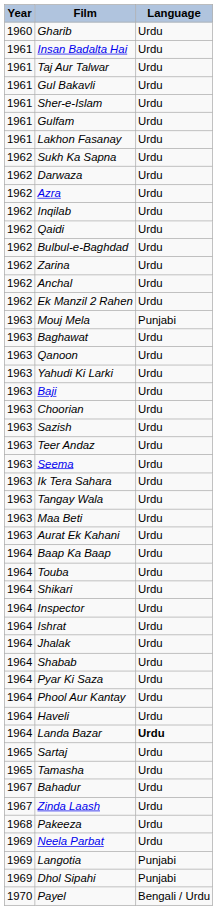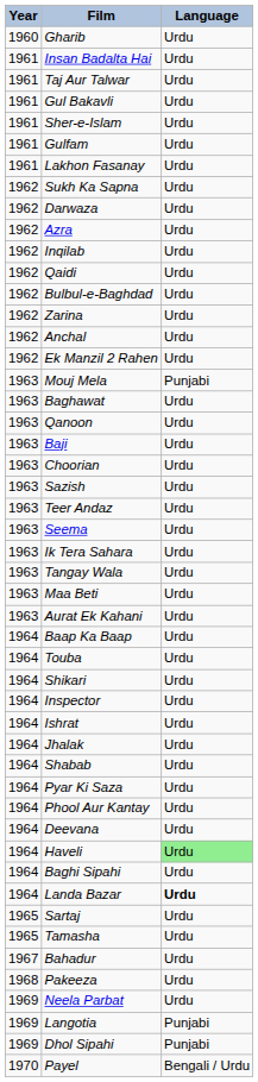 <table class="wikitable sortable plainrowheaders">
 <tr>
 <th style="background:#B0C4DE;">Year</th>
 <th style="background:#B0C4DE;">Film</th>
 <th style="background:#B0C4DE;">Language</th>
 </tr>
 <tr>
 <td>1960</td>
 <td><em>Gharib</em></td>
 <td>Urdu</td>
 </tr>
 <tr>
 <td>1961</td>
 <td><em><a href='#'>Insan Badalta Hai</a></em></td>
 <td>Urdu</td>
 </tr>
 <tr>
 <td>1961</td>
 <td><em>Taj Aur Talwar</em></td>
 <td>Urdu</td>
 </tr>
 <tr>
 <td>1961</td>
 <td><em>Gul Bakavli</em></td>
 <td>Urdu</td>
 </tr>
 <tr>
 <td>1961</td>
 <td><em>Sher-e-Islam</em></td>
 <td>Urdu</td>
 </tr>
 <tr>
 <td>1961</td>
 <td><em>Gulfam</em></td>
 <td>Urdu</td>
 </tr>
 <tr>
 <td>1961</td>
 <td><em>Lakhon Fasanay</em></td>
 <td>Urdu</td>
 </tr>
 <tr>
 <td>1962</td>
 <td><em>Sukh Ka Sapna</em></td>
 <td>Urdu</td>
 </tr>
 <tr>
 <td>1962</td>
 <td><em>Darwaza</em></td>
 <td>Urdu</td>
 </tr>
 <tr>
 <td>1962</td>
 <td><em><a href='#'>Azra</a></em></td>
 <td>Urdu</td>
 </tr>
 <tr>
 <td>1962</td>
 <td><em>Inqilab</em></td>
 <td>Urdu</td>
 </tr>
 <tr>
 <td>1962</td>
 <td><em>Qaidi</em></td>
 <td>Urdu</td>
 </tr>
 <tr>
 <td>1962</td>
 <td><em>Bulbul-e-Baghdad</em></td>
 <td>Urdu</td>
 </tr>
 <tr>
 <td>1962</td>
 <td><em>Zarina</em></td>
 <td>Urdu</td>
 </tr>
 <tr>
 <td>1962</td>
 <td><em>Anchal</em></td>
 <td>Urdu</td>
 </tr>
 <tr>
 <td>1962</td>
 <td><em>Ek Manzil 2 Rahen</em></td>
 <td>Urdu</td>
 </tr>
 <tr>
 <td>1963</td>
 <td><em>Mouj Mela</em></td>
 <td>Punjabi</td>
 </tr>
 <tr>
 <td>1963</td>
 <td><em>Baghawat</em></td>
 <td>Urdu</td>
 </tr>
 <tr>
 <td>1963</td>
 <td><em>Qanoon</em></td>
 <td>Urdu</td>
 </tr>
 <tr>
 <td>1963</td>
-<td><em>Yahudi Ki Larki</em></td>
-<td>Urdu</td>
-</tr>
-<tr>
-<td>1963</td>
 <td><em><a href='#'>Baji</a></em></td>
 <td>Urdu</td>
 </tr>
 <tr>
 <td>1963</td>
 <td><em>Choorian</em></td>
 <td>Urdu</td>
 </tr>
 <tr>
 <td>1963</td>
 <td><em>Sazish</em></td>
 <td>Urdu</td>
 </tr>
 <tr>
 <td>1963</td>
 <td><em>Teer Andaz</em></td>
 <td>Urdu</td>
 </tr>
 <tr>
 <td>1963</td>
 <td><em><a href='#'>Seema</a></em></td>
 <td>Urdu</td>
 </tr>
 <tr>
 <td>1963</td>
 <td><em>Ik Tera Sahara</em></td>
 <td>Urdu</td>
 </tr>
 <tr>
 <td>1963</td>
 <td><em>Tangay Wala</em></td>
 <td>Urdu</td>
 </tr>
 <tr>
 <td>1963</td>
 <td><em>Maa Beti</em></td>
 <td>Urdu</td>
 </tr>
 <tr>
 <td>1963</td>
 <td><em>Aurat Ek Kahani</em></td>
 <td>Urdu</td>
 </tr>
 <tr>
 <td>1964</td>
 <td><em>Baap Ka Baap</em></td>
 <td>Urdu</td>
 </tr>
 <tr>
 <td>1964</td>
 <td><em>Touba</em></td>
 <td>Urdu</td>
 </tr>
 <tr>
 <td>1964</td>
 <td><em>Shikari</em></td>
 <td>Urdu</td>
 </tr>
 <tr>
 <td>1964</td>
 <td><em>Inspector</em></td>
 <td>Urdu</td>
 </tr>
 <tr>
 <td>1964</td>
 <td><em>Ishrat</em></td>
 <td>Urdu</td>
 </tr>
 <tr>
 <td>1964</td>
 <td><em>Jhalak</em></td>
 <td>Urdu</td>
 </tr>
 <tr>
 <td>1964</td>
 <td><em>Shabab</em></td>
 <td>Urdu</td>
 </tr>
 <tr>
 <td>1964</td>
 <td><em>Pyar Ki Saza</em></td>
 <td>Urdu</td>
 </tr>
 <tr>
 <td>1964</td>
 <td><em>Phool Aur Kantay</em></td>
 <td>Urdu</td>
 </tr>
 <tr>
 <td>1964</td>
+<td><em>Deevana</em></td>
+<td>Urdu</td>
+</tr>
+<tr>
+<td>1964</td>
 <td><em>Haveli</em></td>
+<td style="background: lightgreen;">Urdu</td>
+</tr>
+<tr>
+<td>1964</td>
+<td><em>Baghi Sipahi</em></td>
 <td>Urdu</td>
 </tr>
 <tr>
 <td>1964</td>
 <td><em>Landa Bazar</em></td>
 <td><strong>Urdu</strong></td>
 </tr>
 <tr>
 <td>1965</td>
 <td><em>Sartaj</em></td>
 <td>Urdu</td>
 </tr>
 <tr>
 <td>1965</td>
 <td><em>Tamasha</em></td>
 <td>Urdu</td>
 </tr>
 <tr>
 <td>1967</td>
 <td><em>Bahadur</em></td>
-<td>Urdu</td>
-</tr>
-<tr>
-<td>1967</td>
-<td><em><a href='#'>Zinda Laash</a></em></td>
 <td>Urdu</td>
 </tr>
 <tr>
 <td>1968</td>
 <td><em>Pakeeza</em></td>
 <td>Urdu</td>
 </tr>
 <tr>
 <td>1969</td>
 <td><em><a href='#'>Neela Parbat</a></em></td>
 <td>Urdu</td>
 </tr>
 <tr>
 <td>1969</td>
 <td><em>Langotia</em></td>
 <td>Punjabi</td>
 </tr>
 <tr>
 <td>1969</td>
 <td><em>Dhol Sipahi</em></td>
 <td>Punjabi</td>
 </tr>
 <tr>
 <td>1970</td>
 <td><em>Payel</em></td>
 <td>Bengali / Urdu</td>
 </tr>
 </table>
